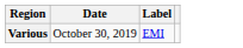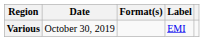 <table class="wikitable plainrowheaders">
 <tr>
 <th scope="col">Region</th>
 <th scope="col">Date</th>
+<th scope="col">Format(s)</th>
 <th scope="col">Label</th>
 <th scope="col"></th>
 </tr>
 <tr>
 <th scope="row">Various</th>
 <td>October 30, 2019</td>
+<td></td>
 <td><a href='#'>EMI</a></td>
 <td align="center"></td>
 </tr>
 </table>
